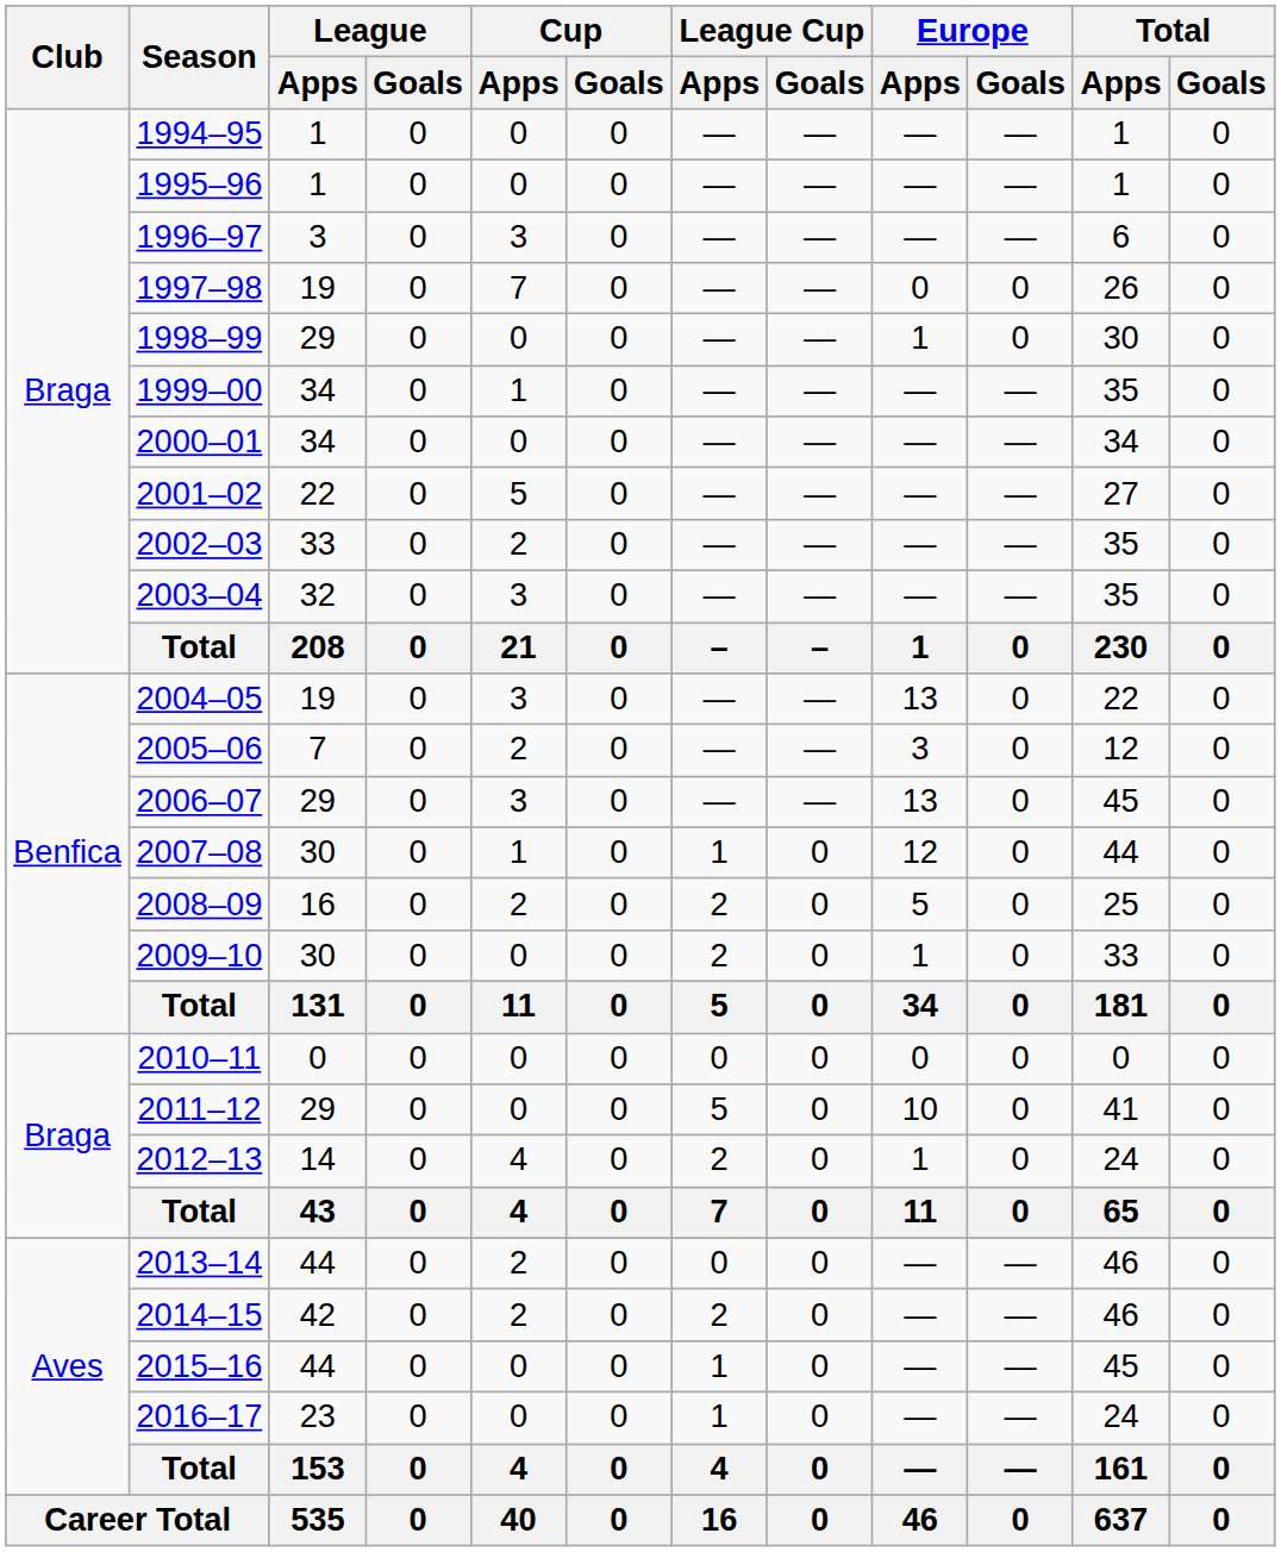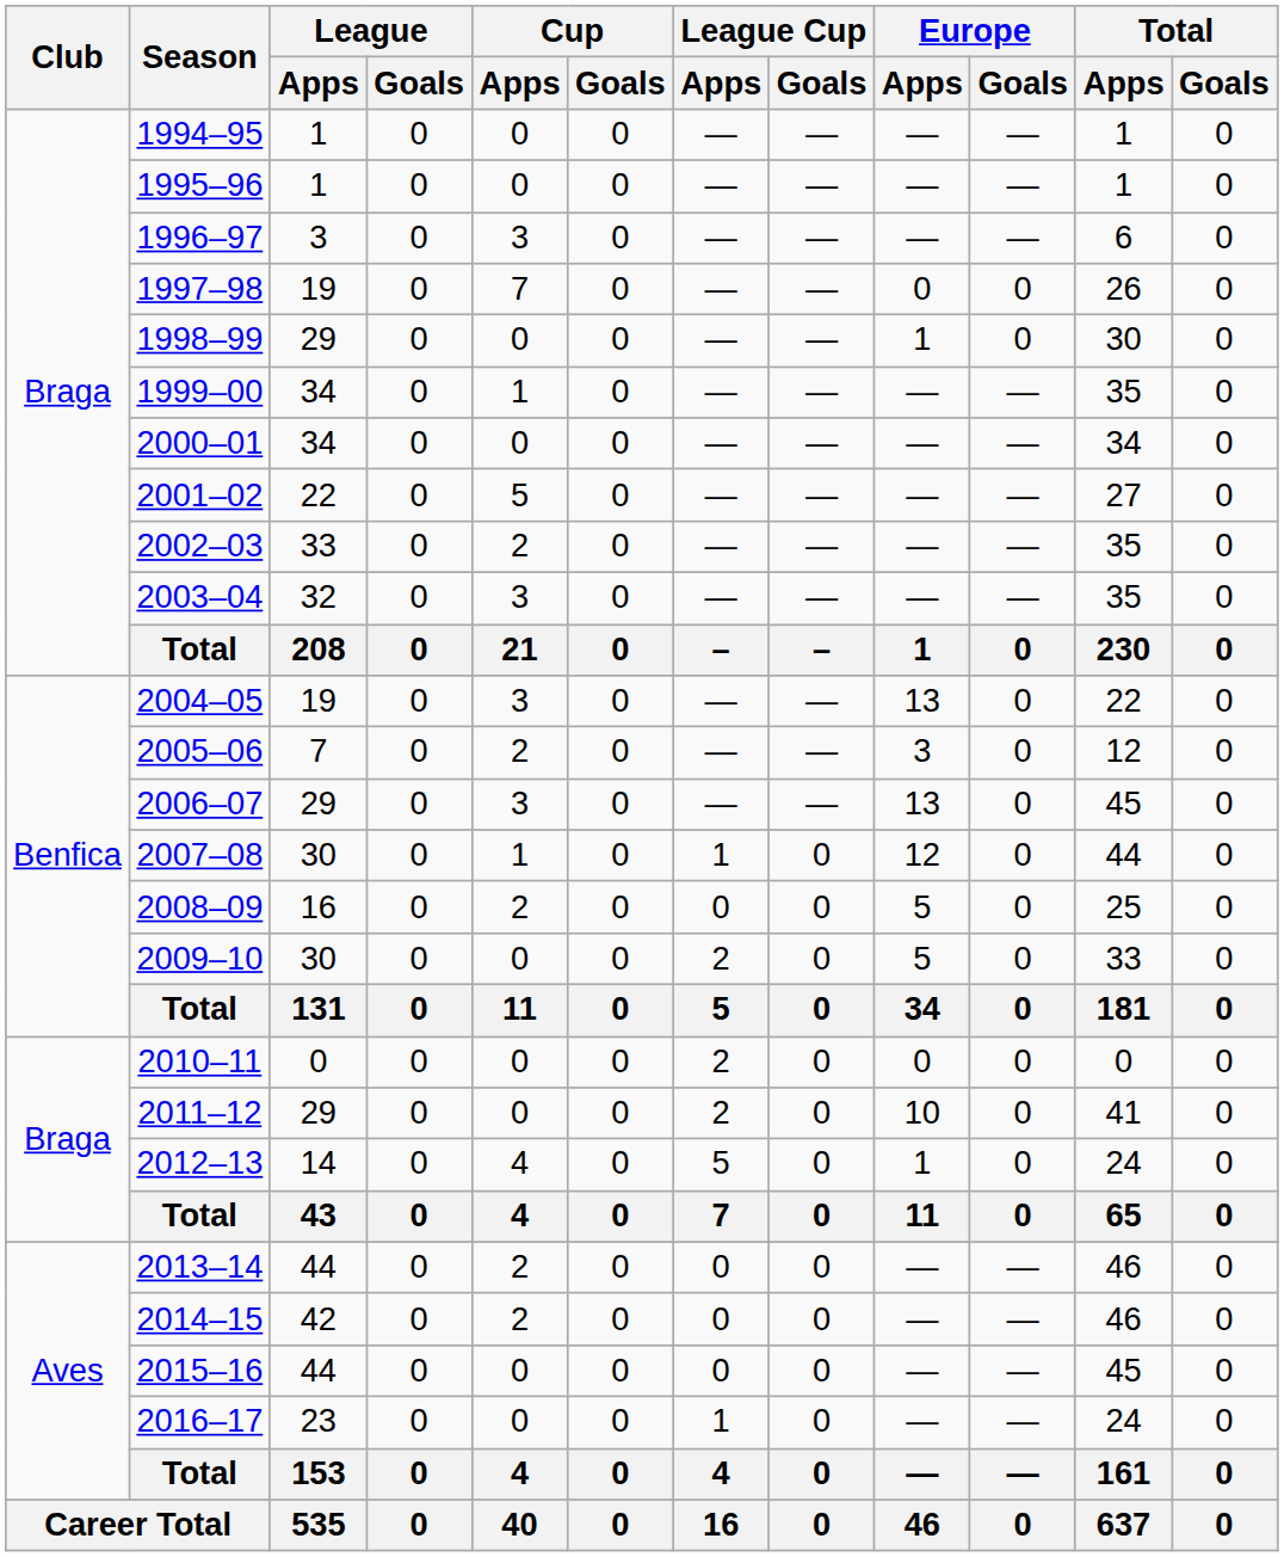 <table class="wikitable" style="text-align:center;">
 <tr>
 <th rowspan="2">Club</th>
 <th rowspan="2">Season</th>
 <th colspan="2">League</th>
 <th colspan="2">Cup</th>
 <th colspan="2">League Cup</th>
 <th colspan="2"><a href='#'>Europe</a></th>
 <th colspan="2">Total</th>
 </tr>
 <tr>
 <th>Apps</th>
 <th>Goals</th>
 <th>Apps</th>
 <th>Goals</th>
 <th>Apps</th>
 <th>Goals</th>
 <th>Apps</th>
 <th>Goals</th>
 <th>Apps</th>
 <th>Goals</th>
 </tr>
 <tr>
 <td rowspan="11" valign="center"><a href='#'>Braga</a></td>
 <td><a href='#'>1994–95</a></td>
 <td>1</td>
 <td>0</td>
 <td>0</td>
 <td>0</td>
 <td>—</td>
 <td>—</td>
 <td>—</td>
 <td>—</td>
 <td>1</td>
 <td>0</td>
 </tr>
 <tr>
 <td><a href='#'>1995–96</a></td>
 <td>1</td>
 <td>0</td>
 <td>0</td>
 <td>0</td>
 <td>—</td>
 <td>—</td>
 <td>—</td>
 <td>—</td>
 <td>1</td>
 <td>0</td>
 </tr>
 <tr>
 <td><a href='#'>1996–97</a></td>
 <td>3</td>
 <td>0</td>
 <td>3</td>
 <td>0</td>
 <td>—</td>
 <td>—</td>
 <td>—</td>
 <td>—</td>
 <td>6</td>
 <td>0</td>
 </tr>
 <tr>
 <td><a href='#'>1997–98</a></td>
 <td>19</td>
 <td>0</td>
 <td>7</td>
 <td>0</td>
 <td>—</td>
 <td>—</td>
 <td>0</td>
 <td>0</td>
 <td>26</td>
 <td>0</td>
 </tr>
 <tr>
 <td><a href='#'>1998–99</a></td>
 <td>29</td>
 <td>0</td>
 <td>0</td>
 <td>0</td>
 <td>—</td>
 <td>—</td>
 <td>1</td>
 <td>0</td>
 <td>30</td>
 <td>0</td>
 </tr>
 <tr>
 <td><a href='#'>1999–00</a></td>
 <td>34</td>
 <td>0</td>
 <td>1</td>
 <td>0</td>
 <td>—</td>
 <td>—</td>
 <td>—</td>
 <td>—</td>
 <td>35</td>
 <td>0</td>
 </tr>
 <tr>
 <td><a href='#'>2000–01</a></td>
 <td>34</td>
 <td>0</td>
 <td>0</td>
 <td>0</td>
 <td>—</td>
 <td>—</td>
 <td>—</td>
 <td>—</td>
 <td>34</td>
 <td>0</td>
 </tr>
 <tr>
 <td><a href='#'>2001–02</a></td>
 <td>22</td>
 <td>0</td>
 <td>5</td>
 <td>0</td>
 <td>—</td>
 <td>—</td>
 <td>—</td>
 <td>—</td>
 <td>27</td>
 <td>0</td>
 </tr>
 <tr>
 <td><a href='#'>2002–03</a></td>
 <td>33</td>
 <td>0</td>
 <td>2</td>
 <td>0</td>
 <td>—</td>
 <td>—</td>
 <td>—</td>
 <td>—</td>
 <td>35</td>
 <td>0</td>
 </tr>
 <tr>
 <td><a href='#'>2003–04</a></td>
 <td>32</td>
 <td>0</td>
 <td>3</td>
 <td>0</td>
 <td>—</td>
 <td>—</td>
 <td>—</td>
 <td>—</td>
 <td>35</td>
 <td>0</td>
 </tr>
 <tr>
 <th>Total</th>
 <th>208</th>
 <th>0</th>
 <th>21</th>
 <th>0</th>
 <th>–</th>
 <th>–</th>
 <th>1</th>
 <th>0</th>
 <th>230</th>
 <th>0</th>
 </tr>
 <tr>
 <td rowspan="7" valign="center"><a href='#'>Benfica</a></td>
 <td><a href='#'>2004–05</a></td>
 <td>19</td>
 <td>0</td>
 <td>3</td>
 <td>0</td>
 <td>—</td>
 <td>—</td>
 <td>13</td>
 <td>0</td>
 <td>22</td>
 <td>0</td>
 </tr>
 <tr>
 <td><a href='#'>2005–06</a></td>
 <td>7</td>
 <td>0</td>
 <td>2</td>
 <td>0</td>
 <td>—</td>
 <td>—</td>
 <td>3</td>
 <td>0</td>
 <td>12</td>
 <td>0</td>
 </tr>
 <tr>
 <td><a href='#'>2006–07</a></td>
 <td>29</td>
 <td>0</td>
 <td>3</td>
 <td>0</td>
 <td>—</td>
 <td>—</td>
 <td>13</td>
 <td>0</td>
 <td>45</td>
 <td>0</td>
 </tr>
 <tr>
 <td><a href='#'>2007–08</a></td>
 <td>30</td>
 <td>0</td>
 <td>1</td>
 <td>0</td>
 <td>1</td>
 <td>0</td>
 <td>12</td>
 <td>0</td>
 <td>44</td>
 <td>0</td>
 </tr>
 <tr>
 <td><a href='#'>2008–09</a></td>
 <td>16</td>
 <td>0</td>
 <td>2</td>
 <td>0</td>
-<td>2</td>
+<td>0</td>
 <td>0</td>
 <td>5</td>
 <td>0</td>
 <td>25</td>
 <td>0</td>
 </tr>
 <tr>
 <td><a href='#'>2009–10</a></td>
 <td>30</td>
 <td>0</td>
 <td>0</td>
 <td>0</td>
 <td>2</td>
 <td>0</td>
-<td>1</td>
+<td>5</td>
 <td>0</td>
 <td>33</td>
 <td>0</td>
 </tr>
 <tr>
 <th>Total</th>
 <th>131</th>
 <th>0</th>
 <th>11</th>
 <th>0</th>
 <th>5</th>
 <th>0</th>
 <th>34</th>
 <th>0</th>
 <th>181</th>
 <th>0</th>
 </tr>
 <tr>
 <td rowspan="4" valign="center"><a href='#'>Braga</a></td>
 <td><a href='#'>2010–11</a></td>
 <td>0</td>
 <td>0</td>
 <td>0</td>
 <td>0</td>
-<td>0</td>
+<td>2</td>
 <td>0</td>
 <td>0</td>
 <td>0</td>
 <td>0</td>
 <td>0</td>
 </tr>
 <tr>
 <td><a href='#'>2011–12</a></td>
 <td>29</td>
 <td>0</td>
 <td>0</td>
 <td>0</td>
-<td>5</td>
+<td>2</td>
 <td>0</td>
 <td>10</td>
 <td>0</td>
 <td>41</td>
 <td>0</td>
 </tr>
 <tr>
 <td><a href='#'>2012–13</a></td>
 <td>14</td>
 <td>0</td>
 <td>4</td>
 <td>0</td>
-<td>2</td>
+<td>5</td>
 <td>0</td>
 <td>1</td>
 <td>0</td>
 <td>24</td>
 <td>0</td>
 </tr>
 <tr>
 <th>Total</th>
 <th>43</th>
 <th>0</th>
 <th>4</th>
 <th>0</th>
 <th>7</th>
 <th>0</th>
 <th>11</th>
 <th>0</th>
 <th>65</th>
 <th>0</th>
 </tr>
 <tr>
 <td rowspan="5" valign="center"><a href='#'>Aves</a></td>
 <td><a href='#'>2013–14</a></td>
 <td>44</td>
 <td>0</td>
 <td>2</td>
 <td>0</td>
 <td>0</td>
 <td>0</td>
 <td>—</td>
 <td>—</td>
 <td>46</td>
 <td>0</td>
 </tr>
 <tr>
 <td><a href='#'>2014–15</a></td>
 <td>42</td>
 <td>0</td>
 <td>2</td>
 <td>0</td>
-<td>2</td>
+<td>0</td>
 <td>0</td>
 <td>—</td>
 <td>—</td>
 <td>46</td>
 <td>0</td>
 </tr>
 <tr>
 <td><a href='#'>2015–16</a></td>
 <td>44</td>
 <td>0</td>
 <td>0</td>
 <td>0</td>
-<td>1</td>
+<td>0</td>
 <td>0</td>
 <td>—</td>
 <td>—</td>
 <td>45</td>
 <td>0</td>
 </tr>
 <tr>
 <td><a href='#'>2016–17</a></td>
 <td>23</td>
 <td>0</td>
 <td>0</td>
 <td>0</td>
 <td>1</td>
 <td>0</td>
 <td>—</td>
 <td>—</td>
 <td>24</td>
 <td>0</td>
 </tr>
 <tr>
 <th>Total</th>
 <th>153</th>
 <th>0</th>
 <th>4</th>
 <th>0</th>
 <th>4</th>
 <th>0</th>
 <th>—</th>
 <th>—</th>
 <th>161</th>
 <th>0</th>
 </tr>
 <tr>
 <th colspan="2">Career Total</th>
 <th>535</th>
 <th>0</th>
 <th>40</th>
 <th>0</th>
 <th>16</th>
 <th>0</th>
 <th>46</th>
 <th>0</th>
 <th>637</th>
 <th>0</th>
 </tr>
 </table>
